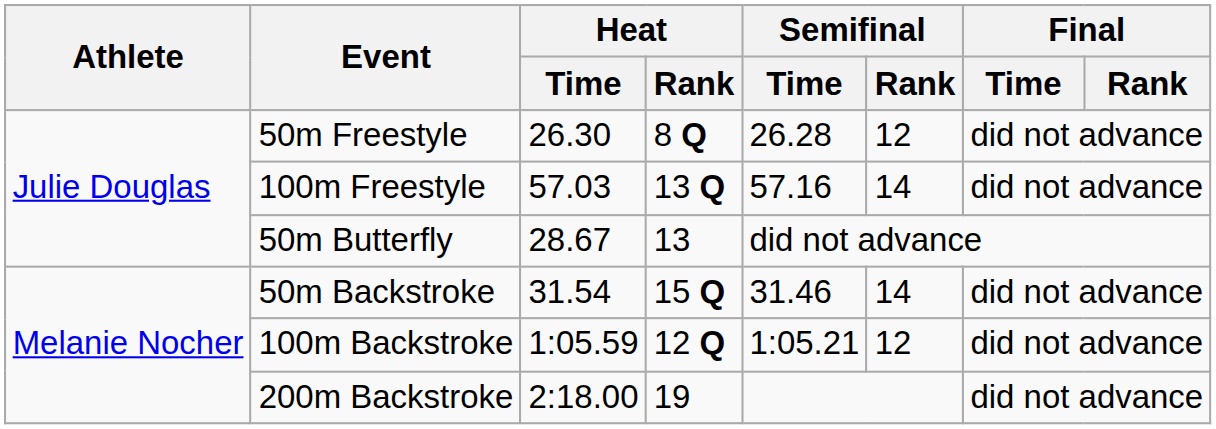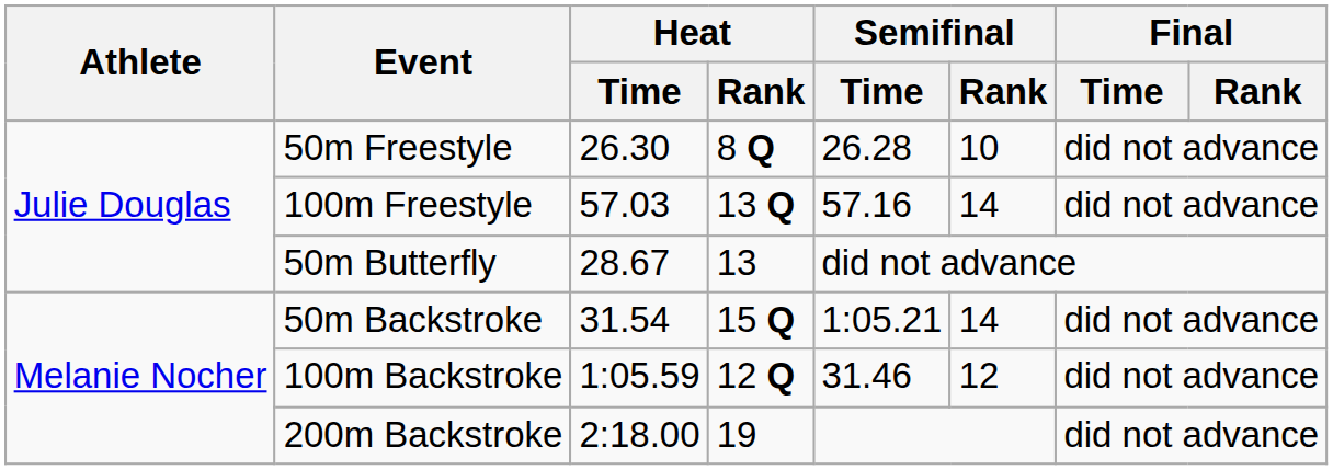 <table class="wikitable">
 <tr>
 <th rowspan="2">Athlete</th>
 <th rowspan="2">Event</th>
 <th colspan="2">Heat</th>
 <th colspan="2">Semifinal</th>
 <th colspan="2">Final</th>
 </tr>
 <tr>
 <th>Time</th>
 <th>Rank</th>
 <th>Time</th>
 <th>Rank</th>
 <th>Time</th>
 <th>Rank</th>
 </tr>
 <tr>
 <td rowspan="3"><a href='#'>Julie Douglas</a></td>
 <td>50m Freestyle</td>
 <td>26.30</td>
 <td>8 <strong>Q</strong></td>
 <td>26.28</td>
-<td>12</td>
+<td>10</td>
 <td colspan="2">did not advance</td>
 </tr>
 <tr>
 <td>100m Freestyle</td>
 <td>57.03</td>
 <td>13 <strong>Q</strong></td>
 <td>57.16</td>
 <td>14</td>
 <td colspan="2">did not advance</td>
 </tr>
 <tr>
 <td>50m Butterfly</td>
 <td>28.67</td>
 <td>13</td>
 <td colspan="4">did not advance</td>
 </tr>
 <tr>
 <td rowspan="3"><a href='#'>Melanie Nocher</a></td>
 <td>50m Backstroke</td>
 <td>31.54</td>
 <td>15 <strong>Q</strong></td>
-<td>31.46</td>
+<td>1:05.21</td>
 <td>14</td>
 <td colspan="2">did not advance</td>
 </tr>
 <tr>
 <td>100m Backstroke</td>
 <td>1:05.59</td>
 <td>12 <strong>Q</strong></td>
-<td>1:05.21</td>
+<td>31.46</td>
 <td>12</td>
 <td colspan="2">did not advance</td>
 </tr>
 <tr>
 <td>200m Backstroke</td>
 <td>2:18.00</td>
 <td>19</td>
 <td colspan="2"></td>
 <td colspan="2">did not advance</td>
 </tr>
 </table>
